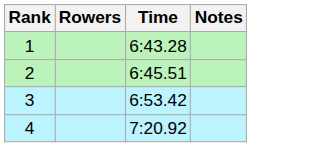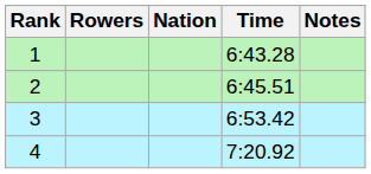 <table class="wikitable sortable" style="text-align:center">
 <tr>
 <th>Rank</th>
 <th>Rowers</th>
+<th>Nation</th>
 <th>Time</th>
 <th>Notes</th>
 </tr>
 <tr bgcolor=bbf3bb>
 <td>1</td>
 <td align=left data-sort-value="Álvarez, Miguel"></td>
+<td align=left></td>
 <td>6:43.28</td>
 <td></td>
 </tr>
 <tr bgcolor=bbf3bb>
 <td>2</td>
 <td align=left data-sort-value="Shaposhnykov, Leonid"></td>
+<td align=left></td>
 <td>6:45.51</td>
 <td></td>
 </tr>
 <tr bgcolor=bbf3ff>
 <td>3</td>
 <td align=left data-sort-value="Hillebrandt, Esko"></td>
+<td align=left></td>
 <td>6:53.42</td>
 <td></td>
 </tr>
 <tr bgcolor=bbf3ff>
 <td>4</td>
 <td align=left></td>
+<td align=left></td>
 <td>7:20.92</td>
 <td></td>
 </tr>
 </table>
